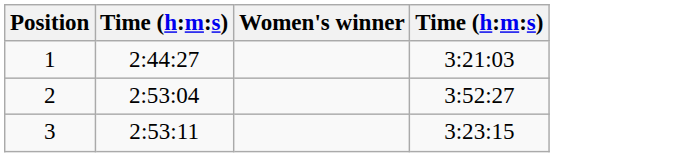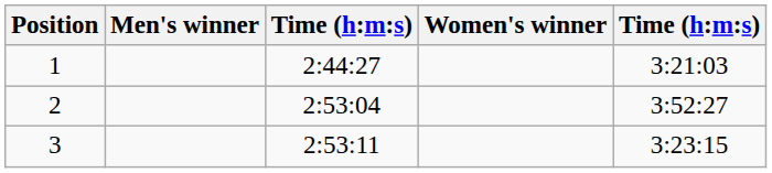 <table class="wikitable sortable" style="text-align:center">
 <tr>
 <th>Position</th>
+<th class=unsortable>Men's winner</th>
 <th>Time (<a href='#'>h</a>:<a href='#'>m</a>:<a href='#'>s</a>)</th>
 <th class=unsortable>Women's winner</th>
 <th>Time (<a href='#'>h</a>:<a href='#'>m</a>:<a href='#'>s</a>)</th>
 </tr>
 <tr>
 <td>1</td>
+<td align=left></td>
 <td>2:44:27</td>
 <td align=left></td>
 <td>3:21:03</td>
 </tr>
 <tr>
 <td>2</td>
+<td align=left></td>
 <td>2:53:04</td>
 <td align=left></td>
 <td>3:52:27</td>
 </tr>
 <tr>
 <td>3</td>
+<td align=left></td>
 <td>2:53:11</td>
 <td align=left></td>
 <td>3:23:15</td>
 </tr>
 </table>
